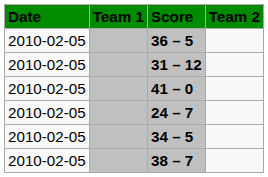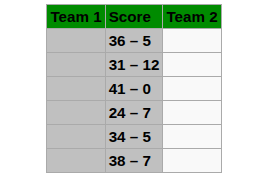 <table class="wikitable" style="margin:0.5em auto; font-size:95%">
 <tr bgcolor="#008B00">
-<td><strong>Date</strong></td>
 <td><strong>Team 1</strong></td>
 <td><strong>Score</strong></td>
 <td><strong>Team 2</strong></td>
 </tr>
 <tr>
-<td>2010-02-05</td>
 <td bgcolor="silver"><strong></strong></td>
 <td bgcolor="silver"><strong>36 – 5</strong></td>
 <td></td>
 </tr>
 <tr>
-<td>2010-02-05</td>
 <td bgcolor="silver"><strong></strong></td>
 <td bgcolor="silver"><strong>31 – 12</strong></td>
 <td></td>
 </tr>
 <tr>
-<td>2010-02-05</td>
 <td bgcolor="silver"><strong></strong></td>
 <td bgcolor="silver"><strong>41 – 0</strong></td>
 <td></td>
 </tr>
 <tr>
-<td>2010-02-05</td>
 <td bgcolor="silver"><strong></strong></td>
 <td bgcolor="silver"><strong>24 – 7</strong></td>
 <td></td>
 </tr>
 <tr>
-<td>2010-02-05</td>
 <td bgcolor="silver"><strong></strong></td>
 <td bgcolor="silver"><strong>34 – 5</strong></td>
 <td></td>
 </tr>
 <tr>
-<td>2010-02-05</td>
 <td bgcolor="silver"><strong></strong></td>
 <td bgcolor="silver"><strong>38 – 7</strong></td>
 <td></td>
 </tr>
 </table>
